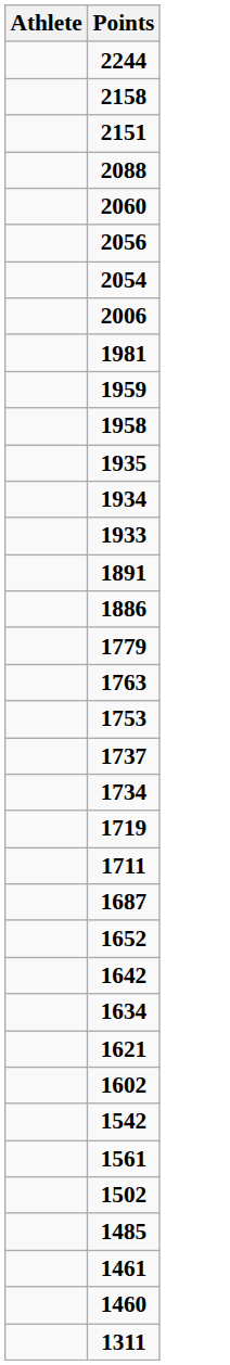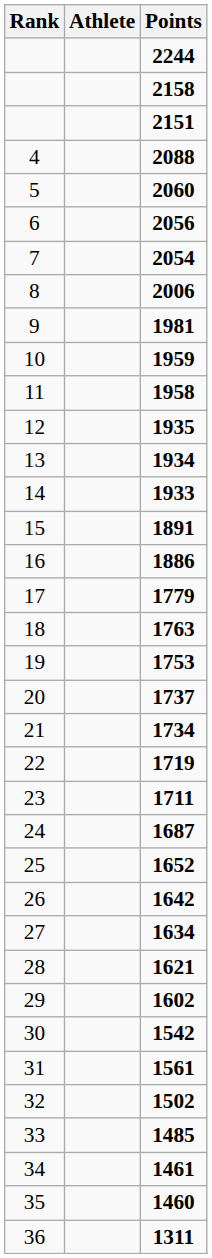 <table class=wikitable style="text-align:center;">
 <tr>
+<th>Rank</th>
 <th>Athlete</th>
 <th>Points</th>
 </tr>
 <tr>
+<td></td>
 <td align=left></td>
 <td><strong>2244</strong></td>
 </tr>
 <tr>
+<td></td>
 <td align=left></td>
 <td><strong>2158</strong></td>
 </tr>
 <tr>
+<td></td>
 <td align=left></td>
 <td><strong>2151</strong></td>
 </tr>
 <tr>
+<td>4</td>
 <td align=left></td>
 <td><strong>2088</strong></td>
 </tr>
 <tr>
+<td>5</td>
 <td align=left></td>
 <td><strong>2060</strong></td>
 </tr>
 <tr>
+<td>6</td>
 <td align=left></td>
 <td><strong>2056</strong></td>
 </tr>
 <tr>
+<td>7</td>
 <td align=left></td>
 <td><strong>2054</strong></td>
 </tr>
 <tr>
+<td>8</td>
 <td align=left></td>
 <td><strong>2006</strong></td>
 </tr>
 <tr>
+<td>9</td>
 <td align=left></td>
 <td><strong>1981</strong></td>
 </tr>
 <tr>
+<td>10</td>
 <td align=left></td>
 <td><strong>1959</strong></td>
 </tr>
 <tr>
+<td>11</td>
 <td align=left></td>
 <td><strong>1958</strong></td>
 </tr>
 <tr>
+<td>12</td>
 <td align=left></td>
 <td><strong>1935</strong></td>
 </tr>
 <tr>
+<td>13</td>
 <td align=left></td>
 <td><strong>1934</strong></td>
 </tr>
 <tr>
+<td>14</td>
 <td align=left></td>
 <td><strong>1933</strong></td>
 </tr>
 <tr>
+<td>15</td>
 <td align=left></td>
 <td><strong>1891</strong></td>
 </tr>
 <tr>
+<td>16</td>
 <td align=left></td>
 <td><strong>1886</strong></td>
 </tr>
 <tr>
+<td>17</td>
 <td align=left></td>
 <td><strong>1779</strong></td>
 </tr>
 <tr>
+<td>18</td>
 <td align=left></td>
 <td><strong>1763</strong></td>
 </tr>
 <tr>
+<td>19</td>
 <td align=left></td>
 <td><strong>1753</strong></td>
 </tr>
 <tr>
+<td>20</td>
 <td align=left></td>
 <td><strong>1737</strong></td>
 </tr>
 <tr>
+<td>21</td>
 <td align=left></td>
 <td><strong>1734</strong></td>
 </tr>
 <tr>
+<td>22</td>
 <td align=left></td>
 <td><strong>1719</strong></td>
 </tr>
 <tr>
+<td>23</td>
 <td align=left></td>
 <td><strong>1711</strong></td>
 </tr>
 <tr>
+<td>24</td>
 <td align=left></td>
 <td><strong>1687</strong></td>
 </tr>
 <tr>
+<td>25</td>
 <td align=left></td>
 <td><strong>1652</strong></td>
 </tr>
 <tr>
+<td>26</td>
 <td align=left></td>
 <td><strong>1642</strong></td>
 </tr>
 <tr>
+<td>27</td>
 <td align=left></td>
 <td><strong>1634</strong></td>
 </tr>
 <tr>
+<td>28</td>
 <td align=left></td>
 <td><strong>1621</strong></td>
 </tr>
 <tr>
+<td>29</td>
 <td align=left></td>
 <td><strong>1602</strong></td>
 </tr>
 <tr>
+<td>30</td>
 <td align=left></td>
 <td><strong>1542</strong></td>
 </tr>
 <tr>
+<td>31</td>
 <td align=left></td>
 <td><strong>1561</strong></td>
 </tr>
 <tr>
+<td>32</td>
 <td align=left></td>
 <td><strong>1502</strong></td>
 </tr>
 <tr>
+<td>33</td>
 <td align=left></td>
 <td><strong>1485</strong></td>
 </tr>
 <tr>
+<td>34</td>
 <td align=left></td>
 <td><strong>1461</strong></td>
 </tr>
 <tr>
+<td>35</td>
 <td align=left></td>
 <td><strong>1460</strong></td>
 </tr>
 <tr>
+<td>36</td>
 <td align=left></td>
 <td><strong>1311</strong></td>
 </tr>
 </table>
